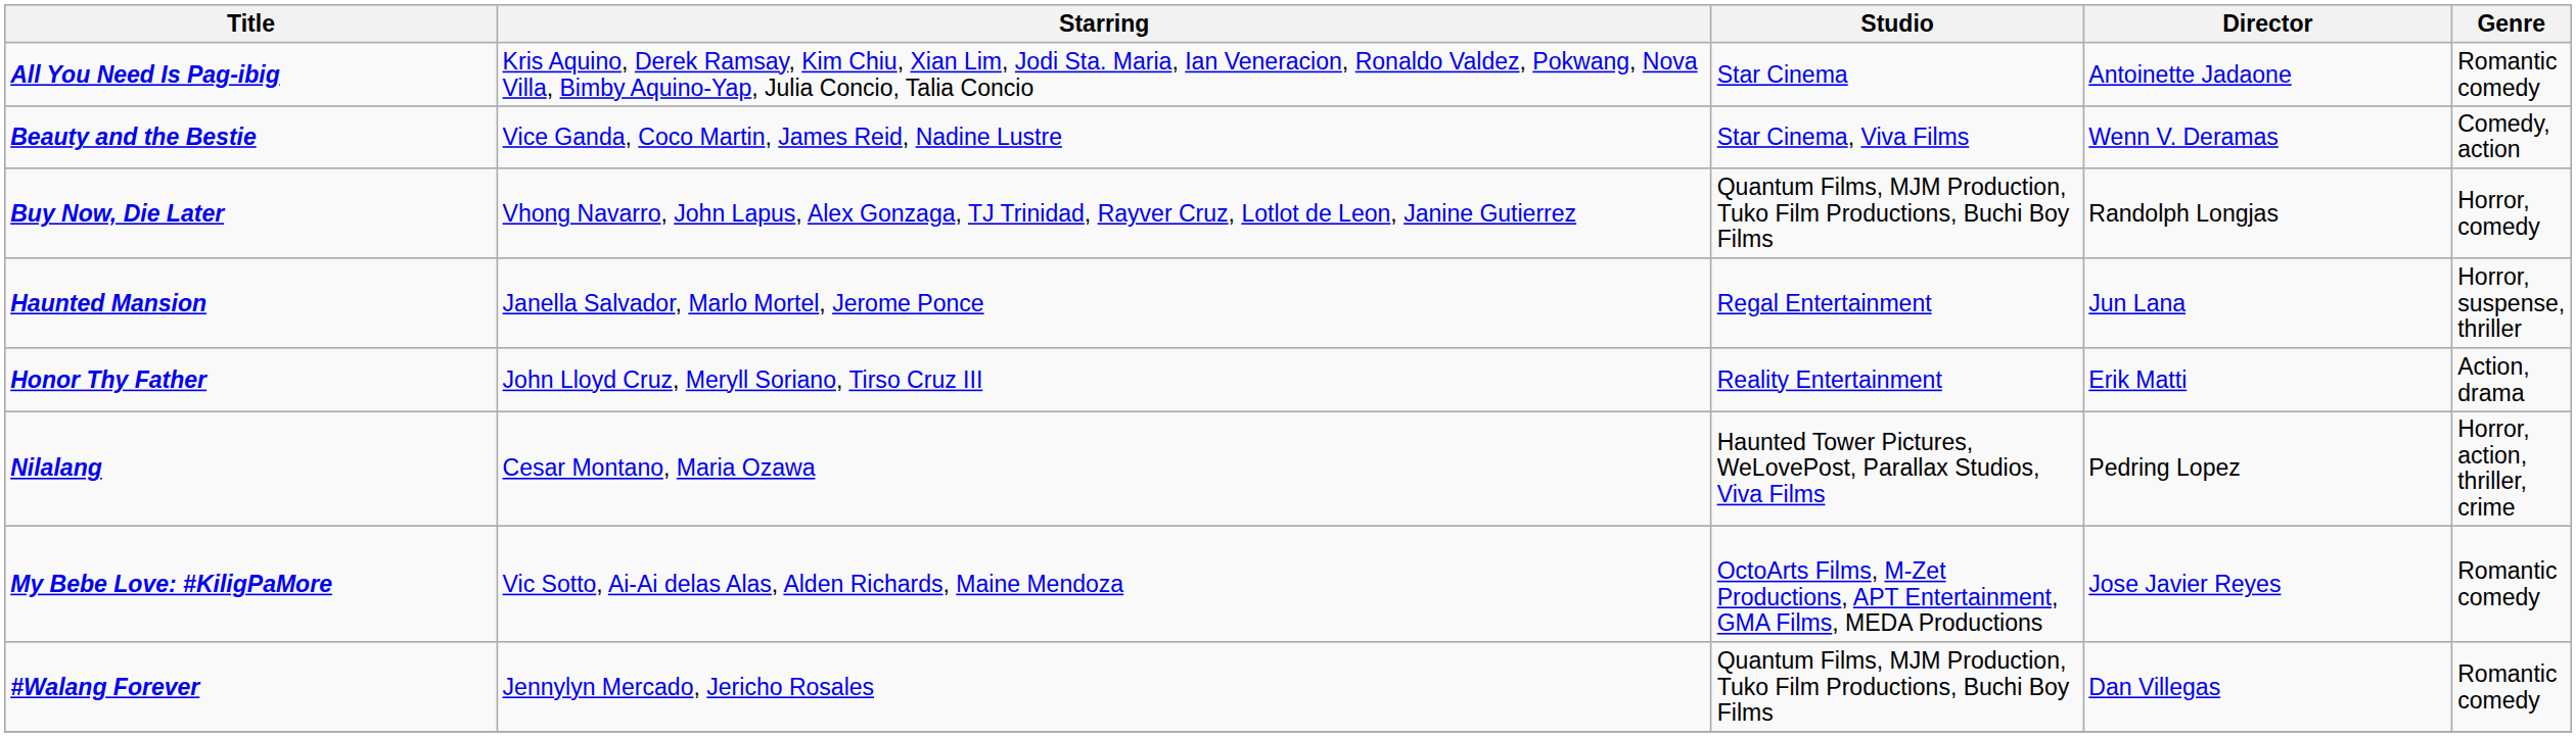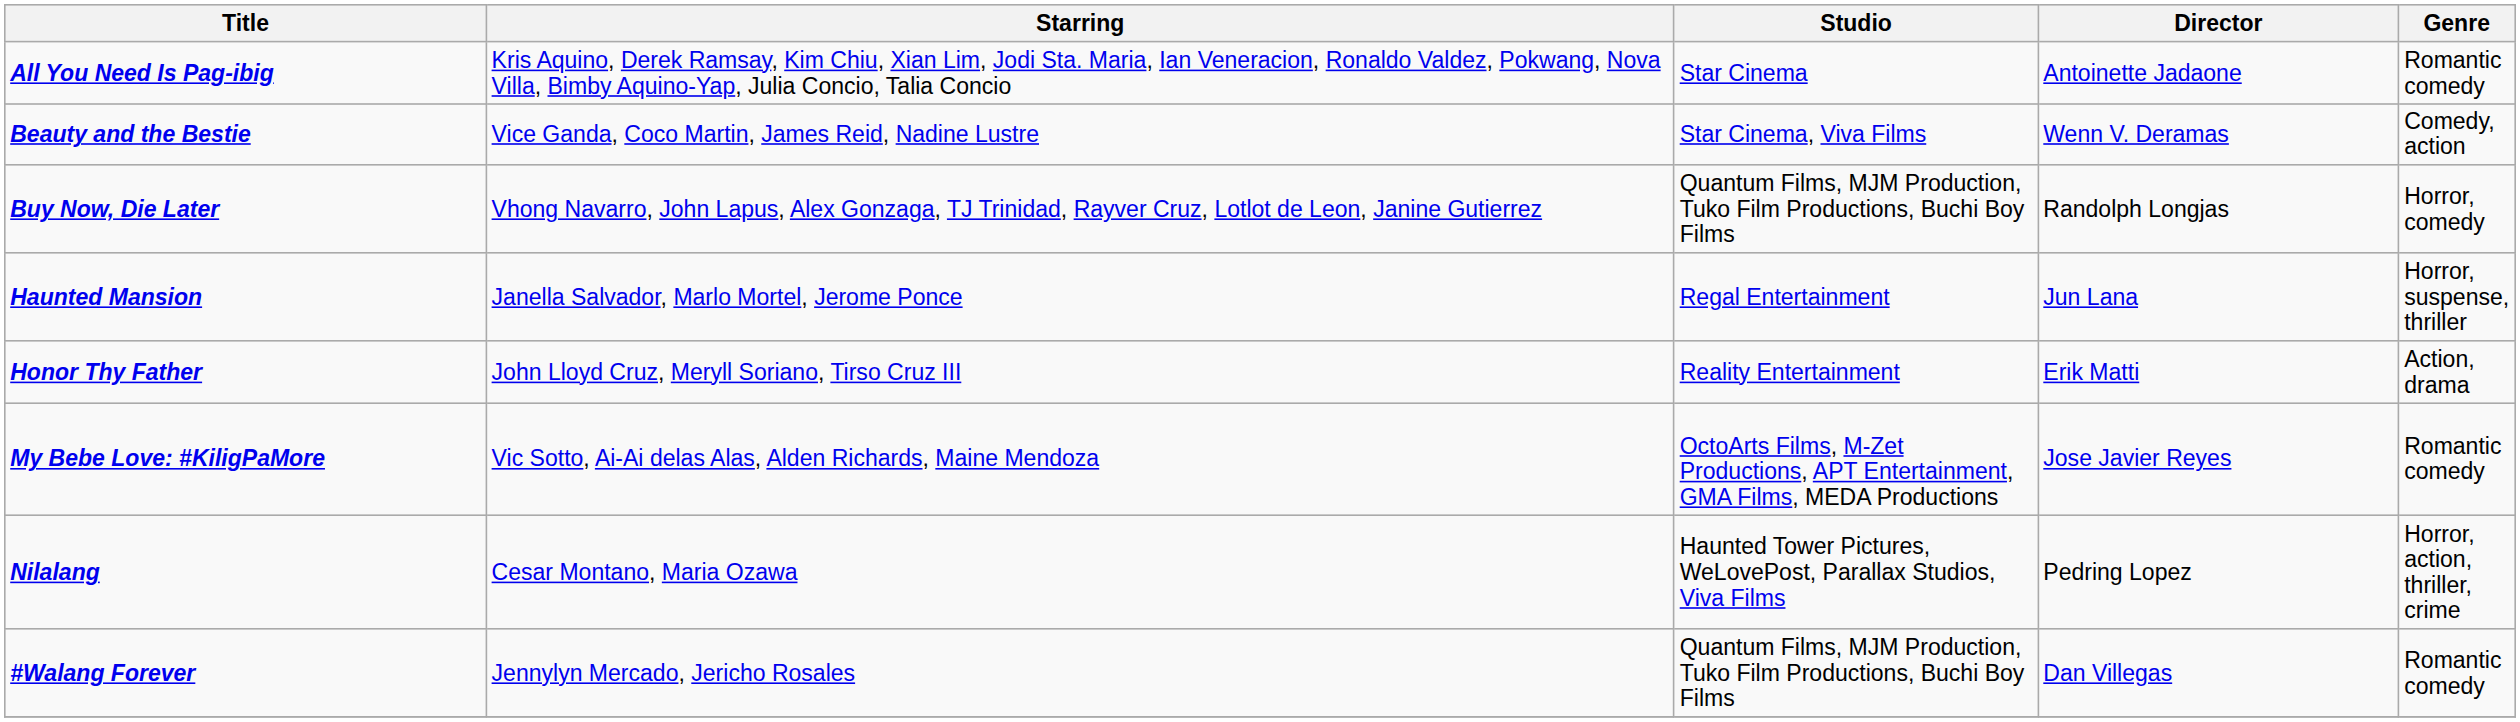 <table class="wikitable" style="font-size: 90%;">
 <tr>
 <th width=20%>Title</th>
 <th width=50%>Starring</th>
 <th width=15%>Studio</th>
 <th width=15%>Director</th>
 <th>Genre</th>
 </tr>
 <tr>
 <td><strong><em><a href='#'>All You Need Is Pag-ibig</a></em></strong></td>
 <td><a href='#'>Kris Aquino</a>, <a href='#'>Derek Ramsay</a>, <a href='#'>Kim Chiu</a>, <a href='#'>Xian Lim</a>, <a href='#'>Jodi Sta. Maria</a>, <a href='#'>Ian Veneracion</a>,   <a href='#'>Ronaldo Valdez</a>,  <a href='#'>Pokwang</a>, <a href='#'>Nova Villa</a>, <a href='#'>Bimby Aquino-Yap</a>, Julia Concio, Talia Concio</td>
 <td><a href='#'>Star Cinema</a></td>
 <td><a href='#'>Antoinette Jadaone</a></td>
 <td>Romantic comedy</td>
 </tr>
 <tr>
 <td><strong><em><a href='#'>Beauty and the Bestie</a></em></strong></td>
 <td><a href='#'>Vice Ganda</a>, <a href='#'>Coco Martin</a>, <a href='#'>James Reid</a>, <a href='#'>Nadine Lustre</a></td>
 <td><a href='#'>Star Cinema</a>, <a href='#'>Viva Films</a></td>
 <td><a href='#'>Wenn V. Deramas</a></td>
 <td>Comedy, action</td>
 </tr>
 <tr>
 <td><strong><em><a href='#'>Buy Now, Die Later</a></em></strong></td>
 <td><a href='#'>Vhong Navarro</a>, <a href='#'>John Lapus</a>, <a href='#'>Alex Gonzaga</a>, <a href='#'>TJ Trinidad</a>, <a href='#'>Rayver Cruz</a>, <a href='#'>Lotlot de Leon</a>, <a href='#'>Janine Gutierrez</a></td>
 <td>Quantum Films, MJM Production, Tuko Film Productions, Buchi Boy Films</td>
 <td>Randolph Longjas</td>
 <td>Horror, comedy</td>
 </tr>
 <tr>
 <td><strong><em><a href='#'>Haunted Mansion</a></em></strong></td>
 <td><a href='#'>Janella Salvador</a>, <a href='#'>Marlo Mortel</a>, <a href='#'>Jerome Ponce</a></td>
 <td><a href='#'>Regal Entertainment</a></td>
 <td><a href='#'>Jun Lana</a></td>
 <td>Horror, suspense, thriller</td>
 </tr>
 <tr>
 <td><strong><em><a href='#'>Honor Thy Father</a></em></strong></td>
 <td><a href='#'>John Lloyd Cruz</a>, <a href='#'>Meryll Soriano</a>, <a href='#'>Tirso Cruz III</a></td>
 <td><a href='#'>Reality Entertainment</a></td>
 <td><a href='#'>Erik Matti</a></td>
 <td>Action, drama</td>
 </tr>
 <tr>
+<td><strong><em><a href='#'>My Bebe Love: #KiligPaMore</a></em></strong></td>
+<td><a href='#'>Vic Sotto</a>, <a href='#'>Ai-Ai delas Alas</a>, <a href='#'>Alden Richards</a>, <a href='#'>Maine Mendoza</a></td>
+<td><br><a href='#'>OctoArts Films</a>, <a href='#'>M-Zet Productions</a>, <a href='#'>APT Entertainment</a>, <a href='#'>GMA Films</a>, MEDA Productions</td>
+<td><a href='#'>Jose Javier Reyes</a></td>
+<td>Romantic comedy</td>
+</tr>
+<tr>
 <td><strong><em><a href='#'>Nilalang</a></em></strong></td>
 <td><a href='#'>Cesar Montano</a>, <a href='#'>Maria Ozawa</a></td>
 <td>Haunted Tower Pictures, WeLovePost, Parallax Studios, <a href='#'>Viva Films</a></td>
 <td>Pedring Lopez</td>
 <td>Horror, action, thriller, crime</td>
-</tr>
-<tr>
-<td><strong><em><a href='#'>My Bebe Love: #KiligPaMore</a></em></strong></td>
-<td><a href='#'>Vic Sotto</a>, <a href='#'>Ai-Ai delas Alas</a>, <a href='#'>Alden Richards</a>, <a href='#'>Maine Mendoza</a></td>
-<td><br><a href='#'>OctoArts Films</a>, <a href='#'>M-Zet Productions</a>, <a href='#'>APT Entertainment</a>, <a href='#'>GMA Films</a>, MEDA Productions</td>
-<td><a href='#'>Jose Javier Reyes</a></td>
-<td>Romantic comedy</td>
 </tr>
 <tr>
 <td><strong><em><a href='#'>#Walang Forever</a></em></strong></td>
 <td><a href='#'>Jennylyn Mercado</a>, <a href='#'>Jericho Rosales</a></td>
 <td>Quantum Films, MJM Production, Tuko Film Productions, Buchi Boy Films</td>
 <td><a href='#'>Dan Villegas</a></td>
 <td>Romantic comedy</td>
 </tr>
 <tr>
 </tr>
 </table>
